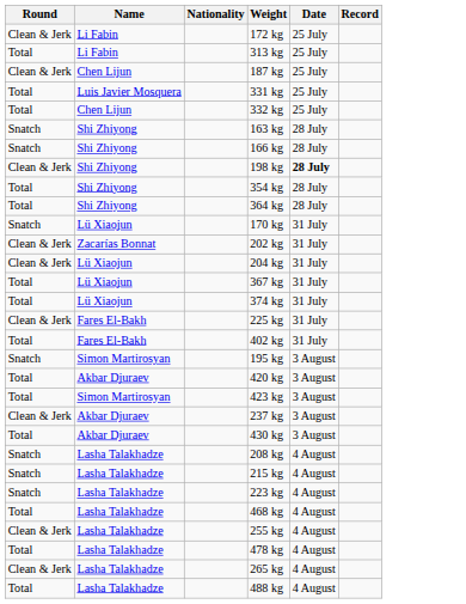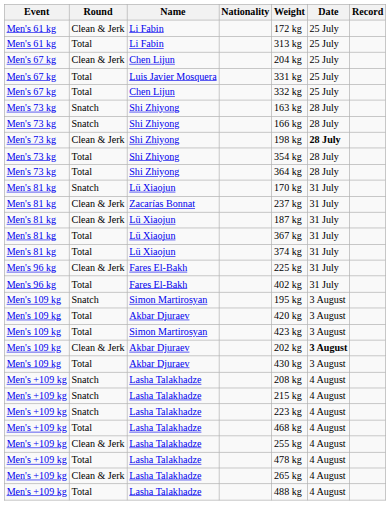 <table class="wikitable">
 <tr>
+<th>Event</th>
 <th>Round</th>
 <th>Name</th>
 <th>Nationality</th>
 <th>Weight</th>
 <th>Date</th>
 <th>Record</th>
 </tr>
 <tr>
+<td><a href='#'>Men's 61 kg</a></td>
 <td>Clean & Jerk</td>
 <td><a href='#'>Li Fabin</a></td>
 <td></td>
 <td>172 kg</td>
 <td>25 July</td>
 <td></td>
 </tr>
 <tr>
+<td><a href='#'>Men's 61 kg</a></td>
 <td>Total</td>
 <td><a href='#'>Li Fabin</a></td>
 <td></td>
 <td>313 kg</td>
 <td>25 July</td>
 <td></td>
 </tr>
 <tr>
+<td><a href='#'>Men's 67 kg</a></td>
 <td>Clean & Jerk</td>
 <td><a href='#'>Chen Lijun</a></td>
 <td></td>
-<td>187 kg</td>
+<td>204 kg</td>
 <td>25 July</td>
 <td></td>
 </tr>
 <tr>
+<td><a href='#'>Men's 67 kg</a></td>
 <td>Total</td>
 <td><a href='#'>Luis Javier Mosquera</a></td>
 <td></td>
 <td>331 kg</td>
 <td>25 July</td>
 <td></td>
 </tr>
 <tr>
+<td><a href='#'>Men's 67 kg</a></td>
 <td>Total</td>
 <td><a href='#'>Chen Lijun</a></td>
 <td></td>
 <td>332 kg</td>
 <td>25 July</td>
 <td></td>
 </tr>
 <tr>
+<td><a href='#'>Men's 73 kg</a></td>
 <td>Snatch</td>
 <td><a href='#'>Shi Zhiyong</a></td>
 <td></td>
 <td>163 kg</td>
 <td>28 July</td>
 <td></td>
 </tr>
 <tr>
+<td><a href='#'>Men's 73 kg</a></td>
 <td>Snatch</td>
 <td><a href='#'>Shi Zhiyong</a></td>
 <td></td>
 <td>166 kg</td>
 <td>28 July</td>
 <td></td>
 </tr>
 <tr>
+<td><a href='#'>Men's 73 kg</a></td>
 <td>Clean & Jerk</td>
 <td><a href='#'>Shi Zhiyong</a></td>
 <td></td>
 <td>198 kg</td>
 <td><strong>28 July</strong></td>
 <td></td>
 </tr>
 <tr>
+<td><a href='#'>Men's 73 kg</a></td>
 <td>Total</td>
 <td><a href='#'>Shi Zhiyong</a></td>
 <td></td>
 <td>354 kg</td>
 <td>28 July</td>
 <td></td>
 </tr>
 <tr>
+<td><a href='#'>Men's 73 kg</a></td>
 <td>Total</td>
 <td><a href='#'>Shi Zhiyong</a></td>
 <td></td>
 <td>364 kg</td>
 <td>28 July</td>
 <td></td>
 </tr>
 <tr>
+<td><a href='#'>Men's 81 kg</a></td>
 <td>Snatch</td>
 <td><a href='#'>Lü Xiaojun</a></td>
 <td></td>
 <td>170 kg</td>
 <td>31 July</td>
 <td></td>
 </tr>
 <tr>
+<td><a href='#'>Men's 81 kg</a></td>
 <td>Clean & Jerk</td>
 <td><a href='#'>Zacarías Bonnat</a></td>
 <td></td>
-<td>202 kg</td>
+<td>237 kg</td>
 <td>31 July</td>
 <td></td>
 </tr>
 <tr>
+<td><a href='#'>Men's 81 kg</a></td>
 <td>Clean & Jerk</td>
 <td><a href='#'>Lü Xiaojun</a></td>
 <td></td>
-<td>204 kg</td>
+<td>187 kg</td>
 <td>31 July</td>
 <td></td>
 </tr>
 <tr>
+<td><a href='#'>Men's 81 kg</a></td>
 <td>Total</td>
 <td><a href='#'>Lü Xiaojun</a></td>
 <td></td>
 <td>367 kg</td>
 <td>31 July</td>
 <td></td>
 </tr>
 <tr>
+<td><a href='#'>Men's 81 kg</a></td>
 <td>Total</td>
 <td><a href='#'>Lü Xiaojun</a></td>
 <td></td>
 <td>374 kg</td>
 <td>31 July</td>
 <td></td>
 </tr>
 <tr>
+<td><a href='#'>Men's 96 kg</a></td>
 <td>Clean & Jerk</td>
 <td><a href='#'>Fares El-Bakh</a></td>
 <td></td>
 <td>225 kg</td>
 <td>31 July</td>
 <td></td>
 </tr>
 <tr>
+<td><a href='#'>Men's 96 kg</a></td>
 <td>Total</td>
 <td><a href='#'>Fares El-Bakh</a></td>
 <td></td>
 <td>402 kg</td>
 <td>31 July</td>
 <td></td>
 </tr>
 <tr>
+<td><a href='#'>Men's 109 kg</a></td>
 <td>Snatch</td>
 <td><a href='#'>Simon Martirosyan</a></td>
 <td></td>
 <td>195 kg</td>
 <td>3 August</td>
 <td></td>
 </tr>
 <tr>
+<td><a href='#'>Men's 109 kg</a></td>
 <td>Total</td>
 <td><a href='#'>Akbar Djuraev</a></td>
 <td></td>
 <td>420 kg</td>
 <td>3 August</td>
 <td></td>
 </tr>
 <tr>
+<td><a href='#'>Men's 109 kg</a></td>
 <td>Total</td>
 <td><a href='#'>Simon Martirosyan</a></td>
 <td></td>
 <td>423 kg</td>
 <td>3 August</td>
 <td></td>
 </tr>
 <tr>
+<td><a href='#'>Men's 109 kg</a></td>
 <td>Clean & Jerk</td>
 <td><a href='#'>Akbar Djuraev</a></td>
 <td></td>
-<td>237 kg</td>
-<td>3 August</td>
+<td>202 kg</td>
+<td><strong>3 August</strong></td>
 <td></td>
 </tr>
 <tr>
+<td><a href='#'>Men's 109 kg</a></td>
 <td>Total</td>
 <td><a href='#'>Akbar Djuraev</a></td>
 <td></td>
 <td>430 kg</td>
 <td>3 August</td>
 <td></td>
 </tr>
 <tr>
+<td><a href='#'>Men's +109 kg</a></td>
 <td>Snatch</td>
 <td><a href='#'>Lasha Talakhadze</a></td>
 <td></td>
 <td>208 kg</td>
 <td>4 August</td>
 <td></td>
 </tr>
 <tr>
+<td><a href='#'>Men's +109 kg</a></td>
 <td>Snatch</td>
 <td><a href='#'>Lasha Talakhadze</a></td>
 <td></td>
 <td>215 kg</td>
 <td>4 August</td>
 <td></td>
 </tr>
 <tr>
+<td><a href='#'>Men's +109 kg</a></td>
 <td>Snatch</td>
 <td><a href='#'>Lasha Talakhadze</a></td>
 <td></td>
 <td>223 kg</td>
 <td>4 August</td>
 <td></td>
 </tr>
 <tr>
+<td><a href='#'>Men's +109 kg</a></td>
 <td>Total</td>
 <td><a href='#'>Lasha Talakhadze</a></td>
 <td></td>
 <td>468 kg</td>
 <td>4 August</td>
 <td></td>
 </tr>
 <tr>
+<td><a href='#'>Men's +109 kg</a></td>
 <td>Clean & Jerk</td>
 <td><a href='#'>Lasha Talakhadze</a></td>
 <td></td>
 <td>255 kg</td>
 <td>4 August</td>
 <td></td>
 </tr>
 <tr>
+<td><a href='#'>Men's +109 kg</a></td>
 <td>Total</td>
 <td><a href='#'>Lasha Talakhadze</a></td>
 <td></td>
 <td>478 kg</td>
 <td>4 August</td>
 <td></td>
 </tr>
 <tr>
+<td><a href='#'>Men's +109 kg</a></td>
 <td>Clean & Jerk</td>
 <td><a href='#'>Lasha Talakhadze</a></td>
 <td></td>
 <td>265 kg</td>
 <td>4 August</td>
 <td></td>
 </tr>
 <tr>
+<td><a href='#'>Men's +109 kg</a></td>
 <td>Total</td>
 <td><a href='#'>Lasha Talakhadze</a></td>
 <td></td>
 <td>488 kg</td>
 <td>4 August</td>
 <td></td>
 </tr>
 </table>
